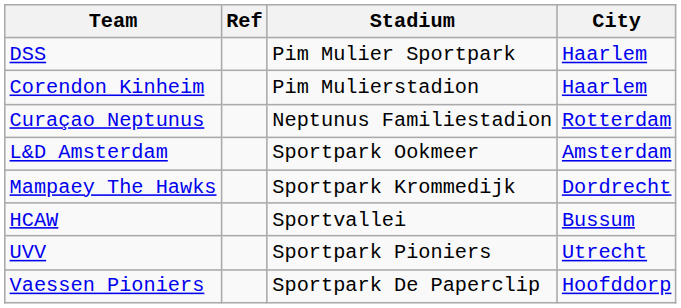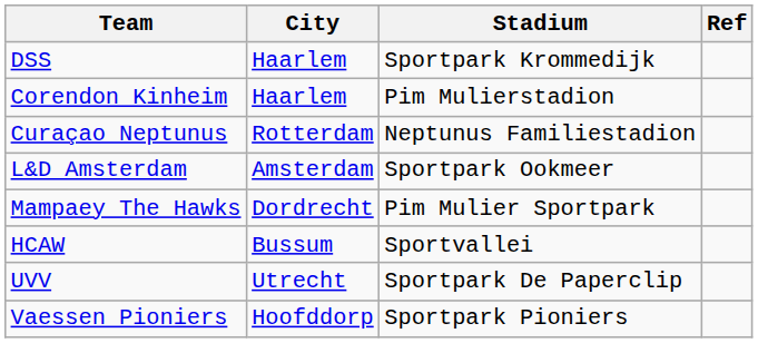 <table class="wikitable" style="font-size:100%;">
 <tr>
 <th>Team</th>
+<th>City</th>
+<th>Stadium</th>
 <th>Ref</th>
-<th>Stadium</th>
-<th>City</th>
 </tr>
 <tr>
 <td><a href='#'>DSS</a></td>
+<td><a href='#'>Haarlem</a></td>
+<td>Sportpark Krommedijk</td>
 <td></td>
-<td>Pim Mulier Sportpark</td>
-<td><a href='#'>Haarlem</a></td>
 </tr>
 <tr>
 <td><a href='#'>Corendon Kinheim</a></td>
+<td><a href='#'>Haarlem</a></td>
+<td>Pim Mulierstadion</td>
 <td></td>
-<td>Pim Mulierstadion</td>
-<td><a href='#'>Haarlem</a></td>
 </tr>
 <tr>
 <td><a href='#'>Curaçao Neptunus</a></td>
+<td><a href='#'>Rotterdam</a></td>
+<td>Neptunus Familiestadion</td>
 <td></td>
-<td>Neptunus Familiestadion</td>
-<td><a href='#'>Rotterdam</a></td>
 </tr>
 <tr>
 <td><a href='#'>L&D Amsterdam</a></td>
+<td><a href='#'>Amsterdam</a></td>
+<td>Sportpark Ookmeer</td>
 <td></td>
-<td>Sportpark Ookmeer</td>
-<td><a href='#'>Amsterdam</a></td>
 </tr>
 <tr>
 <td><a href='#'>Mampaey The Hawks</a></td>
+<td><a href='#'>Dordrecht</a></td>
+<td>Pim Mulier Sportpark</td>
 <td></td>
-<td>Sportpark Krommedijk</td>
-<td><a href='#'>Dordrecht</a></td>
 </tr>
 <tr>
 <td><a href='#'>HCAW</a></td>
+<td><a href='#'>Bussum</a></td>
+<td>Sportvallei</td>
 <td></td>
-<td>Sportvallei</td>
-<td><a href='#'>Bussum</a></td>
 </tr>
 <tr>
 <td><a href='#'>UVV</a></td>
+<td><a href='#'>Utrecht</a></td>
+<td>Sportpark De Paperclip</td>
 <td></td>
-<td>Sportpark Pioniers</td>
-<td><a href='#'>Utrecht</a></td>
 </tr>
 <tr>
 <td><a href='#'>Vaessen Pioniers</a></td>
+<td><a href='#'>Hoofddorp</a></td>
+<td>Sportpark Pioniers</td>
 <td></td>
-<td>Sportpark De Paperclip</td>
-<td><a href='#'>Hoofddorp</a></td>
 </tr>
 </table>
